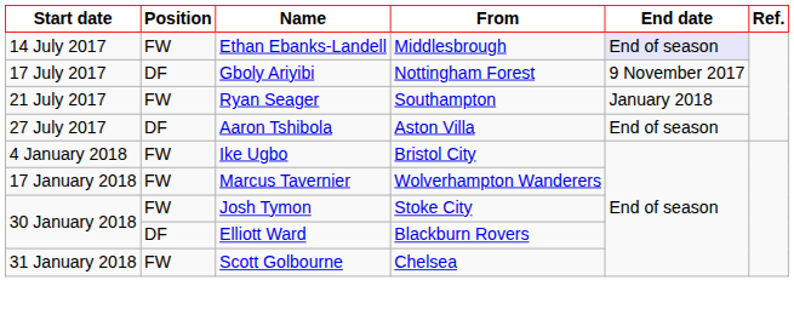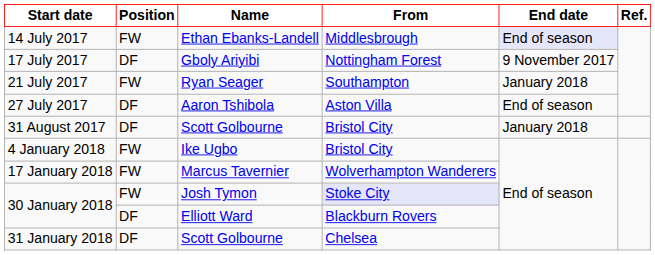 <table class="wikitable">
 <tr>
 <th style="background:#FFFFFF; color:black; border:1px solid red;">Start date</th>
 <th style="background:#FFFFFF; color:black; border:1px solid red;">Position</th>
 <th style="background:#FFFFFF; color:black; border:1px solid red;">Name</th>
 <th style="background:#FFFFFF; color:black; border:1px solid red;">From</th>
 <th style="background:#FFFFFF; color:black; border:1px solid red;">End date</th>
 <th style="background:#FFFFFF; color:black; border:1px solid red;">Ref.</th>
 </tr>
 <tr>
 <td>14 July 2017</td>
 <td>FW</td>
 <td> <a href='#'>Ethan Ebanks-Landell</a></td>
 <td><a href='#'>Middlesbrough</a></td>
 <td style="background: lavender;">End of season</td>
 <td rowspan="4"></td>
 </tr>
 <tr>
 <td>17 July 2017</td>
 <td>DF</td>
 <td> <a href='#'>Gboly Ariyibi</a></td>
 <td><a href='#'>Nottingham Forest</a></td>
 <td>9 November 2017</td>
 </tr>
 <tr>
 <td>21 July 2017</td>
 <td>FW</td>
 <td> <a href='#'>Ryan Seager</a></td>
 <td><a href='#'>Southampton</a></td>
 <td>January 2018</td>
 </tr>
 <tr>
 <td>27 July 2017</td>
 <td>DF</td>
 <td> <a href='#'>Aaron Tshibola</a></td>
 <td><a href='#'>Aston Villa</a></td>
 <td>End of season</td>
 </tr>
 <tr>
+<td>31 August 2017</td>
+<td>DF</td>
+<td> <a href='#'>Scott Golbourne</a></td>
+<td><a href='#'>Bristol City</a></td>
+<td>January 2018</td>
+<td></td>
+</tr>
+<tr>
 <td>4 January 2018</td>
 <td>FW</td>
 <td> <a href='#'>Ike Ugbo</a></td>
 <td><a href='#'>Bristol City</a></td>
 <td rowspan="5">End of season</td>
 <td rowspan="5"></td>
 </tr>
 <tr>
 <td>17 January 2018</td>
 <td>FW</td>
 <td> <a href='#'>Marcus Tavernier</a></td>
 <td><a href='#'>Wolverhampton Wanderers</a></td>
 </tr>
 <tr>
 <td rowspan="2">30 January 2018</td>
 <td>FW</td>
 <td> <a href='#'>Josh Tymon</a></td>
-<td><a href='#'>Stoke City</a></td>
+<td style="background: lavender;"><a href='#'>Stoke City</a></td>
 </tr>
 <tr>
 <td>DF</td>
 <td> <a href='#'>Elliott Ward</a></td>
 <td><a href='#'>Blackburn Rovers</a></td>
 </tr>
 <tr>
 <td>31 January 2018</td>
-<td>FW</td>
+<td>DF</td>
 <td> <a href='#'>Scott Golbourne</a></td>
 <td><a href='#'>Chelsea</a></td>
 </tr>
 </table>
